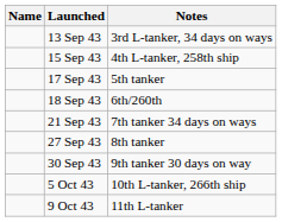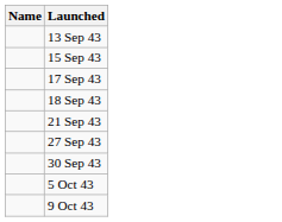 <table class=wikitable>
 <tr>
 <th>Name</th>
 <th>Launched</th>
-<th>Notes</th>
 </tr>
 <tr>
 <td></td>
 <td>13 Sep 43</td>
-<td>3rd L-tanker, 34 days on ways</td>
 </tr>
 <tr>
 <td></td>
 <td>15 Sep 43</td>
-<td>4th L-tanker, 258th ship</td>
 </tr>
 <tr>
 <td></td>
 <td>17 Sep 43</td>
-<td>5th tanker</td>
 </tr>
 <tr>
 <td></td>
 <td>18 Sep 43</td>
-<td>6th/260th</td>
 </tr>
 <tr>
 <td></td>
 <td>21 Sep 43</td>
-<td>7th tanker 34 days on ways</td>
 </tr>
 <tr>
 <td></td>
 <td>27 Sep 43</td>
-<td>8th tanker</td>
 </tr>
 <tr>
 <td></td>
 <td>30 Sep 43</td>
-<td>9th tanker 30 days on way</td>
 </tr>
 <tr>
 <td></td>
 <td>5 Oct 43</td>
-<td>10th L-tanker, 266th ship</td>
 </tr>
 <tr>
 <td></td>
 <td>9 Oct 43</td>
-<td>11th L-tanker</td>
 </tr>
 </table>
